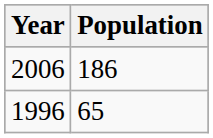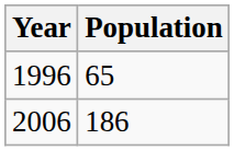 <table class="wikitable">
 <tr>
 <th>Year</th>
 <th>Population</th>
 </tr>
 <tr>
+<td>1996</td>
+<td>65</td>
+</tr>
+<tr>
 <td>2006</td>
 <td>186</td>
 </tr>
-<tr>
-<td>1996</td>
-<td>65</td>
-</tr>
 </table>
